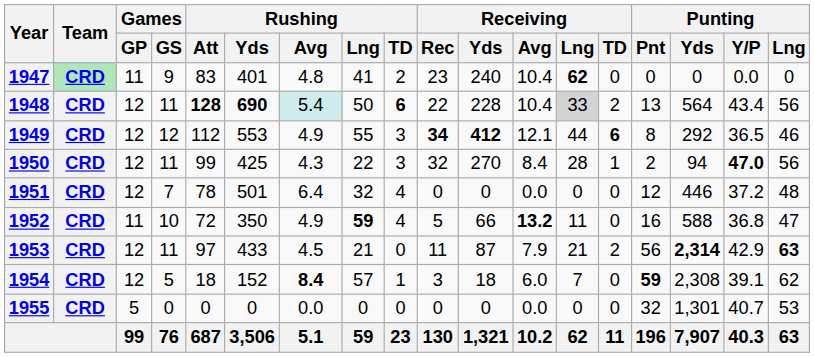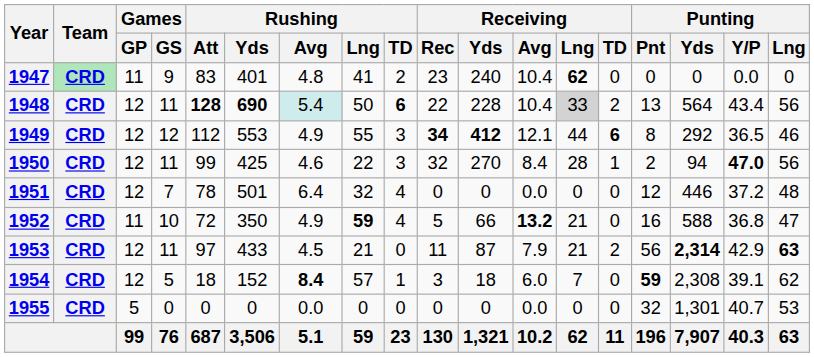 <table class="wikitable" style="text-align:center;">
 <tr>
 <th rowspan="2">Year</th>
 <th rowspan="2">Team</th>
 <th colspan="2">Games</th>
 <th colspan="5">Rushing</th>
 <th colspan="5">Receiving</th>
 <th colspan="4">Punting</th>
 </tr>
 <tr>
 <th>GP</th>
 <th>GS</th>
 <th>Att</th>
 <th>Yds</th>
 <th>Avg</th>
 <th>Lng</th>
 <th>TD</th>
 <th>Rec</th>
 <th>Yds</th>
 <th>Avg</th>
 <th>Lng</th>
 <th>TD</th>
 <th>Pnt</th>
 <th>Yds</th>
 <th>Y/P</th>
 <th>Lng</th>
 </tr>
 <tr>
 <th><a href='#'>1947</a></th>
 <th style="background:#afe6ba; width:3em;"><a href='#'>CRD</a></th>
 <td>11</td>
 <td>9</td>
 <td>83</td>
 <td>401</td>
 <td>4.8</td>
 <td>41</td>
 <td>2</td>
 <td>23</td>
 <td>240</td>
 <td>10.4</td>
 <td><strong>62</strong></td>
 <td>0</td>
 <td>0</td>
 <td>0</td>
 <td>0.0</td>
 <td>0</td>
 </tr>
 <tr>
 <th><a href='#'>1948</a></th>
 <th><a href='#'>CRD</a></th>
 <td>12</td>
 <td>11</td>
 <td><strong>128</strong></td>
 <td><strong>690</strong></td>
 <td style="background:#cfecec; width:3em;">5.4</td>
 <td>50</td>
 <td><strong>6</strong></td>
 <td>22</td>
 <td>228</td>
 <td>10.4</td>
 <td style="background: lightgrey;">33</td>
 <td>2</td>
 <td>13</td>
 <td>564</td>
 <td>43.4</td>
 <td>56</td>
 </tr>
 <tr>
 <th><a href='#'>1949</a></th>
 <th><a href='#'>CRD</a></th>
 <td>12</td>
 <td>12</td>
 <td>112</td>
 <td>553</td>
 <td>4.9</td>
 <td>55</td>
 <td>3</td>
 <td><strong>34</strong></td>
 <td><strong>412</strong></td>
 <td>12.1</td>
 <td>44</td>
 <td><strong>6</strong></td>
 <td>8</td>
 <td>292</td>
 <td>36.5</td>
 <td>46</td>
 </tr>
 <tr>
 <th><a href='#'>1950</a></th>
 <th><a href='#'>CRD</a></th>
 <td>12</td>
 <td>11</td>
 <td>99</td>
 <td>425</td>
-<td>4.3</td>
+<td>4.6</td>
 <td>22</td>
 <td>3</td>
 <td>32</td>
 <td>270</td>
 <td>8.4</td>
 <td>28</td>
 <td>1</td>
 <td>2</td>
 <td>94</td>
 <td><strong>47.0</strong></td>
 <td>56</td>
 </tr>
 <tr>
 <th><a href='#'>1951</a></th>
 <th><a href='#'>CRD</a></th>
 <td>12</td>
 <td>7</td>
 <td>78</td>
 <td>501</td>
 <td>6.4</td>
 <td>32</td>
 <td>4</td>
 <td>0</td>
 <td>0</td>
 <td>0.0</td>
 <td>0</td>
 <td>0</td>
 <td>12</td>
 <td>446</td>
 <td>37.2</td>
 <td>48</td>
 </tr>
 <tr>
 <th><a href='#'>1952</a></th>
 <th><a href='#'>CRD</a></th>
 <td>11</td>
 <td>10</td>
 <td>72</td>
 <td>350</td>
 <td>4.9</td>
 <td><strong>59</strong></td>
 <td>4</td>
 <td>5</td>
 <td>66</td>
 <td><strong>13.2</strong></td>
-<td>11</td>
+<td>21</td>
 <td>0</td>
 <td>16</td>
 <td>588</td>
 <td>36.8</td>
 <td>47</td>
 </tr>
 <tr>
 <th><a href='#'>1953</a></th>
 <th><a href='#'>CRD</a></th>
 <td>12</td>
 <td>11</td>
 <td>97</td>
 <td>433</td>
 <td>4.5</td>
 <td>21</td>
 <td>0</td>
 <td>11</td>
 <td>87</td>
 <td>7.9</td>
 <td>21</td>
 <td>2</td>
 <td>56</td>
 <td><strong>2,314</strong></td>
 <td>42.9</td>
 <td><strong>63</strong></td>
 </tr>
 <tr>
 <th><a href='#'>1954</a></th>
 <th><a href='#'>CRD</a></th>
 <td>12</td>
 <td>5</td>
 <td>18</td>
 <td>152</td>
 <td><strong>8.4</strong></td>
 <td>57</td>
 <td>1</td>
 <td>3</td>
 <td>18</td>
 <td>6.0</td>
 <td>7</td>
 <td>0</td>
 <td><strong>59</strong></td>
 <td>2,308</td>
 <td>39.1</td>
 <td>62</td>
 </tr>
 <tr>
 <th><a href='#'>1955</a></th>
 <th><a href='#'>CRD</a></th>
 <td>5</td>
 <td>0</td>
 <td>0</td>
 <td>0</td>
 <td>0.0</td>
 <td>0</td>
 <td>0</td>
 <td>0</td>
 <td>0</td>
 <td>0.0</td>
 <td>0</td>
 <td>0</td>
 <td>32</td>
 <td>1,301</td>
 <td>40.7</td>
 <td>53</td>
 </tr>
 <tr>
 <th colspan="2"></th>
 <th>99</th>
 <th>76</th>
 <th>687</th>
 <th>3,506</th>
 <th>5.1</th>
 <th>59</th>
 <th>23</th>
 <th>130</th>
 <th>1,321</th>
 <th>10.2</th>
 <th>62</th>
 <th>11</th>
 <th>196</th>
 <th>7,907</th>
 <th>40.3</th>
 <th>63</th>
 </tr>
 </table>
